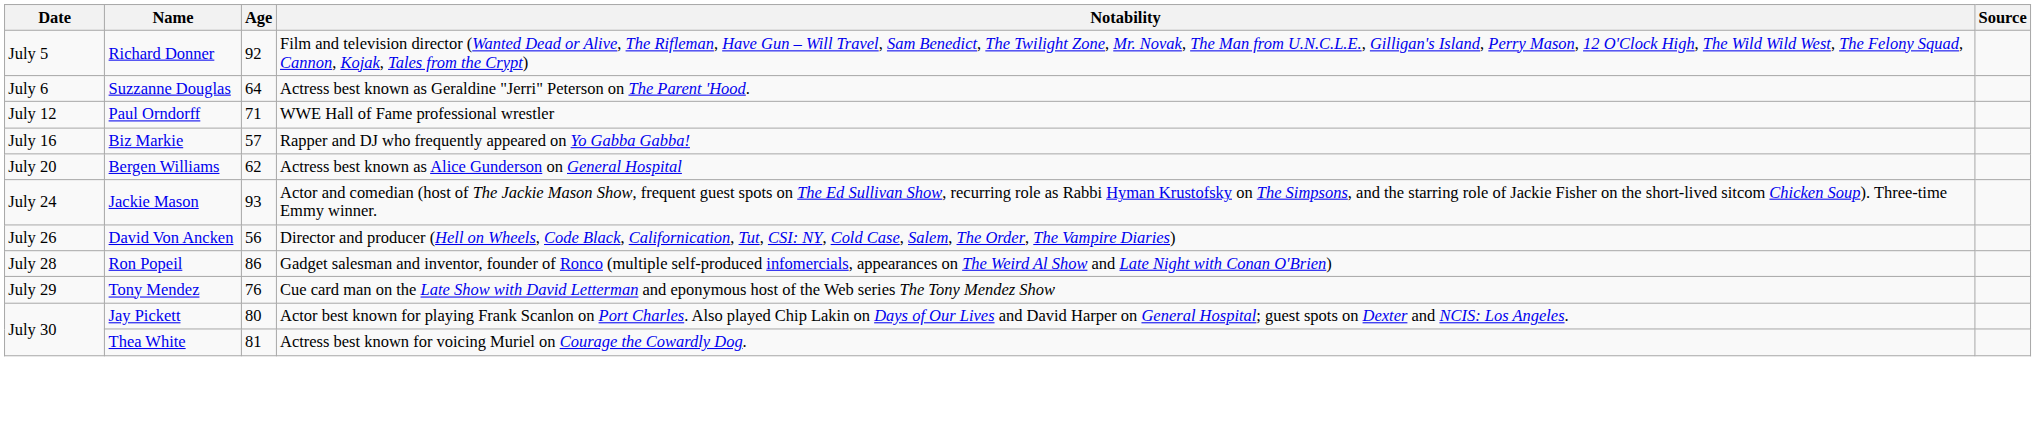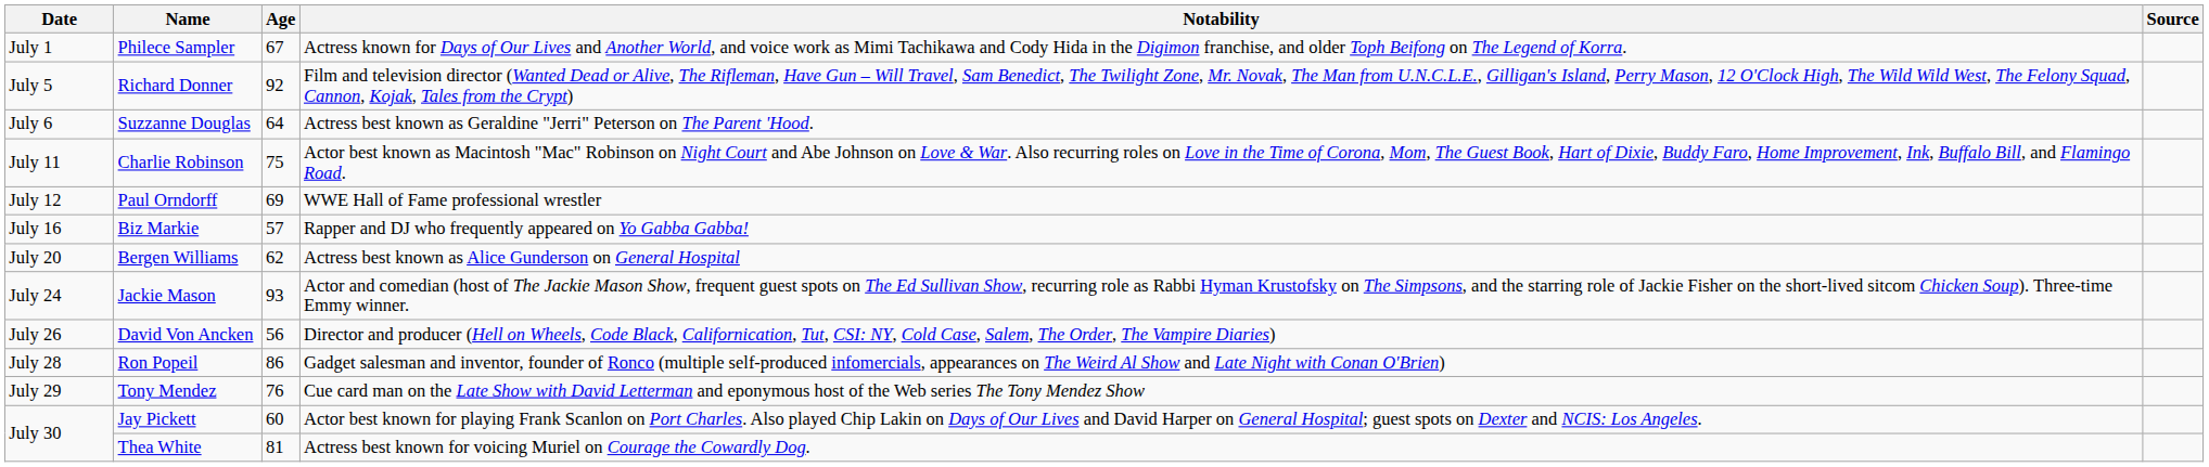 <table class="wikitable sortable">
 <tr>
 <th width=90>Date</th>
 <th width=125>Name</th>
 <th>Age</th>
 <th class="unsortable">Notability</th>
 <th class="unsortable">Source</th>
+</tr>
+<tr>
+<td>July 1</td>
+<td><a href='#'>Philece Sampler</a></td>
+<td>67</td>
+<td>Actress known for <em><a href='#'>Days of Our Lives</a></em> and <em><a href='#'>Another World</a></em>, and voice work as Mimi Tachikawa and Cody Hida in the <em><a href='#'>Digimon</a></em> franchise, and older <em><a href='#'>Toph Beifong</a></em> on <em><a href='#'>The Legend of Korra</a></em>.</td>
+<td></td>
 </tr>
 <tr>
 <td>July 5</td>
 <td><a href='#'>Richard Donner</a></td>
 <td>92</td>
 <td>Film and television director (<em><a href='#'>Wanted Dead or Alive</a></em>, <em><a href='#'>The Rifleman</a></em>, <em><a href='#'>Have Gun – Will Travel</a></em>, <em><a href='#'>Sam Benedict</a></em>, <em><a href='#'>The Twilight Zone</a></em>, <em><a href='#'>Mr. Novak</a></em>, <em><a href='#'>The Man from U.N.C.L.E.</a></em>, <em><a href='#'>Gilligan's Island</a></em>, <em><a href='#'>Perry Mason</a></em>, <em><a href='#'>12 O'Clock High</a></em>, <em><a href='#'>The Wild Wild West</a></em>, <em><a href='#'>The Felony Squad</a></em>, <em><a href='#'>Cannon</a></em>, <em><a href='#'>Kojak</a></em>, <em><a href='#'>Tales from the Crypt</a></em>)</td>
 <td></td>
 </tr>
 <tr>
 <td>July 6</td>
 <td><a href='#'>Suzzanne Douglas</a></td>
 <td>64</td>
 <td>Actress best known as Geraldine "Jerri" Peterson on <em><a href='#'>The Parent 'Hood</a></em>.</td>
 <td></td>
 </tr>
 <tr>
+<td>July 11</td>
+<td><a href='#'>Charlie Robinson</a></td>
+<td>75</td>
+<td>Actor best known as Macintosh "Mac" Robinson on <em><a href='#'>Night Court</a></em> and Abe Johnson on <em><a href='#'>Love & War</a></em>. Also recurring roles on <em><a href='#'>Love in the Time of Corona</a></em>, <em><a href='#'>Mom</a></em>, <em><a href='#'>The Guest Book</a></em>, <em><a href='#'>Hart of Dixie</a></em>, <em><a href='#'>Buddy Faro</a></em>, <em><a href='#'>Home Improvement</a></em>, <em><a href='#'>Ink</a></em>, <em><a href='#'>Buffalo Bill</a></em>, and <em><a href='#'>Flamingo Road</a></em>.</td>
+<td></td>
+</tr>
+<tr>
 <td>July 12</td>
 <td><a href='#'>Paul Orndorff</a></td>
-<td>71</td>
+<td>69</td>
 <td>WWE Hall of Fame professional wrestler</td>
 <td></td>
 </tr>
 <tr>
 <td>July 16</td>
 <td><a href='#'>Biz Markie</a></td>
 <td>57</td>
 <td>Rapper and DJ who frequently appeared on <em><a href='#'>Yo Gabba Gabba!</a></em></td>
 <td></td>
 </tr>
 <tr>
 <td>July 20</td>
 <td><a href='#'>Bergen Williams</a></td>
 <td>62</td>
 <td>Actress best known as <a href='#'>Alice Gunderson</a> on <em><a href='#'>General Hospital</a></em></td>
 <td></td>
 </tr>
 <tr>
 <td>July 24</td>
 <td><a href='#'>Jackie Mason</a></td>
 <td>93</td>
 <td>Actor and comedian (host of <em>The Jackie Mason Show</em>, frequent guest spots on <em><a href='#'>The Ed Sullivan Show</a></em>, recurring role as Rabbi <a href='#'>Hyman Krustofsky</a> on <em><a href='#'>The Simpsons</a></em>, and the starring role of Jackie Fisher on the short-lived sitcom <em><a href='#'>Chicken Soup</a></em>). Three-time Emmy winner.</td>
 <td></td>
 </tr>
 <tr>
 <td>July 26</td>
 <td><a href='#'>David Von Ancken</a></td>
 <td>56</td>
 <td>Director and producer (<em><a href='#'>Hell on Wheels</a></em>, <em><a href='#'>Code Black</a></em>, <em><a href='#'>Californication</a></em>, <em><a href='#'>Tut</a></em>, <em><a href='#'>CSI: NY</a></em>, <em><a href='#'>Cold Case</a></em>, <em><a href='#'>Salem</a></em>, <em><a href='#'>The Order</a></em>, <em><a href='#'>The Vampire Diaries</a></em>)</td>
 <td></td>
 </tr>
 <tr>
 <td>July 28</td>
 <td><a href='#'>Ron Popeil</a></td>
 <td>86</td>
 <td>Gadget salesman and inventor, founder of <a href='#'>Ronco</a> (multiple self-produced <a href='#'>infomercials</a>, appearances on <em><a href='#'>The Weird Al Show</a></em> and <em><a href='#'>Late Night with Conan O'Brien</a></em>)</td>
 <td></td>
 </tr>
 <tr>
 <td>July 29</td>
 <td><a href='#'>Tony Mendez</a></td>
 <td>76</td>
 <td>Cue card man on the <em><a href='#'>Late Show with David Letterman</a></em> and eponymous host of the Web series <em>The Tony Mendez Show</em></td>
 <td></td>
 </tr>
 <tr>
 <td rowspan="2">July 30</td>
 <td><a href='#'>Jay Pickett</a></td>
-<td>80</td>
+<td>60</td>
 <td>Actor best known for playing Frank Scanlon on <em><a href='#'>Port Charles</a></em>. Also played Chip Lakin on <em><a href='#'>Days of Our Lives</a></em> and David Harper on <em><a href='#'>General Hospital</a></em>; guest spots on <em><a href='#'>Dexter</a></em> and <em><a href='#'>NCIS: Los Angeles</a></em>.</td>
 <td></td>
 </tr>
 <tr>
 <td><a href='#'>Thea White</a></td>
 <td>81</td>
 <td>Actress best known for voicing Muriel on <em><a href='#'>Courage the Cowardly Dog</a></em>.</td>
 <td></td>
 </tr>
 </table>
